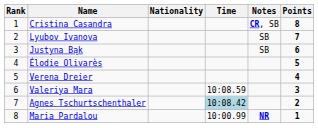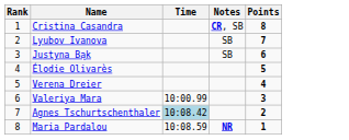 <table class="wikitable sortable" style="text-align:center">
 <tr>
 <th>Rank</th>
 <th>Name</th>
-<th>Nationality</th>
 <th>Time</th>
 <th>Notes</th>
 <th>Points</th>
 </tr>
 <tr>
 <td>1</td>
 <td align=left><a href='#'>Cristina Casandra</a></td>
-<td align=left></td>
 <td></td>
 <td><strong><a href='#'>CR</a></strong>, SB</td>
 <td><strong>8</strong></td>
 </tr>
 <tr>
 <td>2</td>
 <td align=left><a href='#'>Lyubov Ivanova</a></td>
-<td align=left></td>
 <td></td>
 <td>SB</td>
 <td><strong>7</strong></td>
 </tr>
 <tr>
 <td>3</td>
 <td align=left><a href='#'>Justyna Bąk</a></td>
-<td align=left></td>
 <td></td>
 <td>SB</td>
 <td><strong>6</strong></td>
 </tr>
 <tr>
 <td>4</td>
 <td align=left><a href='#'>Élodie Olivarès</a></td>
-<td align=left></td>
 <td></td>
 <td></td>
 <td><strong>5</strong></td>
 </tr>
 <tr>
 <td>5</td>
 <td align=left><a href='#'>Verena Dreier</a></td>
-<td align=left></td>
 <td></td>
 <td></td>
 <td><strong>4</strong></td>
 </tr>
 <tr>
 <td>6</td>
 <td align=left><a href='#'>Valeriya Mara</a></td>
-<td align=left></td>
-<td>10:08.59</td>
+<td>10:00.99</td>
 <td></td>
 <td><strong>3</strong></td>
 </tr>
 <tr>
 <td>7</td>
 <td align=left><a href='#'>Agnes Tschurtschenthaler</a></td>
-<td align=left></td>
 <td style="background: lightblue;">10:08.42</td>
 <td></td>
 <td><strong>2</strong></td>
 </tr>
 <tr>
 <td>8</td>
 <td align=left><a href='#'>Maria Pardalou</a></td>
-<td align=left></td>
-<td>10:00.99</td>
+<td>10:08.59</td>
 <td><strong><a href='#'>NR</a></strong></td>
 <td><strong>1</strong></td>
 </tr>
 </table>
